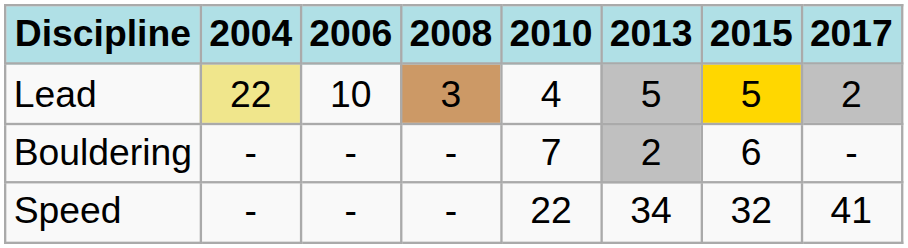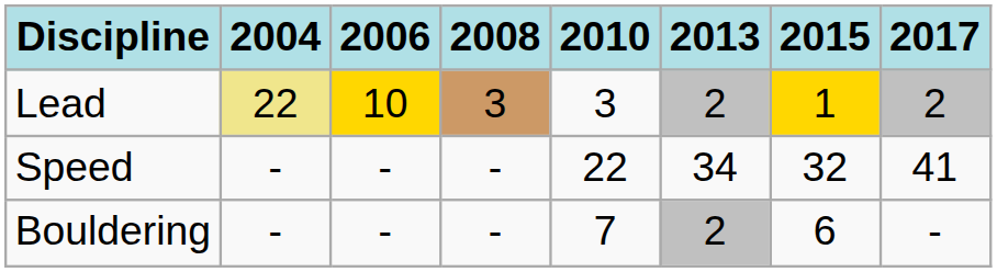 <table class="wikitable" style="text-align: center;">
 <tr>
 <th style="background: #b0e0e6;">Discipline</th>
 <th style="background: #b0e0e6;">2004</th>
 <th style="background: #b0e0e6;">2006</th>
 <th style="background: #b0e0e6;">2008</th>
 <th style="background: #b0e0e6;">2010</th>
 <th style="background: #b0e0e6;">2013</th>
 <th style="background: #b0e0e6;">2015</th>
 <th style="background: #b0e0e6;">2017</th>
 </tr>
 <tr>
 <td align="left">Lead</td>
 <td style="background: khaki;">22</td>
-<td>10</td>
+<td style="background: gold;">10</td>
 <td style="background: #cc9966;">3</td>
-<td>4</td>
-<td style="background: silver;">5</td>
-<td style="background: gold;">5</td>
+<td>3</td>
 <td style="background: silver;">2</td>
+<td style="background: gold;">1</td>
+<td style="background: silver;">2</td>
+</tr>
+<tr>
+<td align="left">Speed</td>
+<td>-</td>
+<td>-</td>
+<td>-</td>
+<td>22</td>
+<td>34</td>
+<td>32</td>
+<td>41</td>
 </tr>
 <tr>
 <td align="left">Bouldering</td>
 <td>-</td>
 <td>-</td>
 <td>-</td>
 <td>7</td>
 <td style="background: silver;">2</td>
 <td>6</td>
 <td>-</td>
 </tr>
-<tr>
-<td align="left">Speed</td>
-<td>-</td>
-<td>-</td>
-<td>-</td>
-<td>22</td>
-<td>34</td>
-<td>32</td>
-<td>41</td>
-</tr>
 </table>
